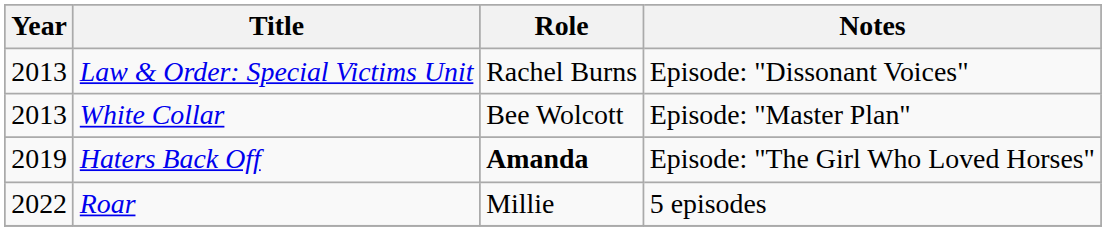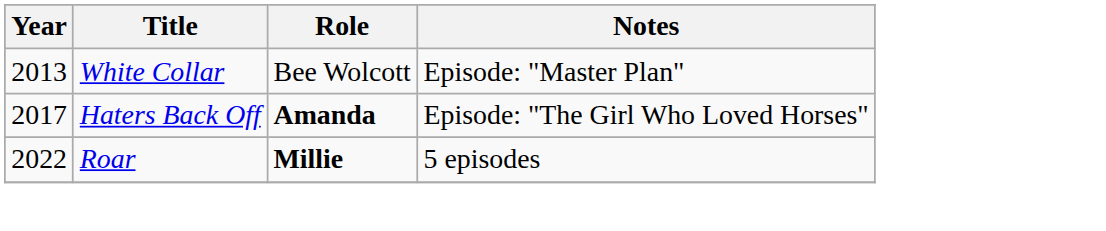 <table class="wikitable sortable">
 <tr>
 <th>Year</th>
 <th>Title</th>
 <th>Role</th>
 <th class="unsortable">Notes</th>
 </tr>
 <tr>
 <td>2013</td>
-<td><em><a href='#'>Law & Order: Special Victims Unit</a></em></td>
-<td>Rachel Burns</td>
-<td>Episode: "Dissonant Voices"</td>
-</tr>
-<tr>
-<td>2013</td>
 <td><em><a href='#'>White Collar</a></em></td>
 <td>Bee Wolcott</td>
 <td>Episode: "Master Plan"</td>
 </tr>
 <tr>
-<td>2019</td>
+<td>2017</td>
 <td><em><a href='#'>Haters Back Off</a></em></td>
 <td><strong>Amanda</strong></td>
 <td>Episode: "The Girl Who Loved Horses"</td>
 </tr>
 <tr>
 <td>2022</td>
 <td><em><a href='#'>Roar</a></em></td>
-<td>Millie</td>
+<td><strong>Millie</strong></td>
 <td>5 episodes</td>
 </tr>
 <tr>
 </tr>
 </table>
